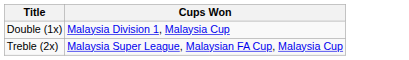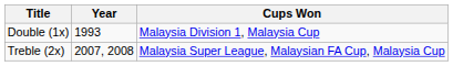 <table class="wikitable">
 <tr>
 <th Align=Left>Title</th>
+<th Align=Left>Year</th>
 <th Align=Left>Cups Won</th>
 </tr>
 <tr>
 <td>Double (1x)</td>
+<td>1993</td>
 <td><a href='#'>Malaysia Division 1</a>, <a href='#'>Malaysia Cup</a></td>
 </tr>
 <tr>
 <td>Treble (2x)</td>
+<td>2007, 2008</td>
 <td><a href='#'>Malaysia Super League</a>, <a href='#'>Malaysian FA Cup</a>, <a href='#'>Malaysia Cup</a></td>
 </tr>
 </table>
